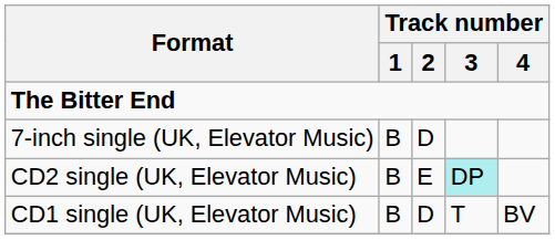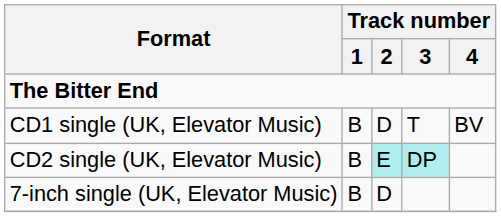 <table class="wikitable">
 <tr>
 <th align="center" rowspan=2>Format</th>
 <th colspan=4>Track number</th>
 </tr>
 <tr>
 <th>1</th>
 <th>2</th>
 <th>3</th>
 <th>4</th>
 </tr>
 <tr>
 <td colspan=5 align="left"><strong>The Bitter End</strong></td>
 </tr>
 <tr>
+<td align="left">CD1 single (UK, Elevator Music)</td>
+<td>B</td>
+<td>D</td>
+<td>T</td>
+<td>BV</td>
+</tr>
+<tr>
+<td align="left">CD2 single (UK, Elevator Music)</td>
+<td>B</td>
+<td style="background: paleturquoise;">E</td>
+<td style="background: paleturquoise;">DP</td>
+<td></td>
+</tr>
+<tr>
 <td align="left">7-inch single (UK, Elevator Music)</td>
 <td>B</td>
 <td>D</td>
 <td></td>
 <td></td>
 </tr>
 <tr>
-<td align="left">CD2 single (UK, Elevator Music)</td>
-<td>B</td>
-<td>E</td>
-<td style="background: paleturquoise;">DP</td>
-<td></td>
-</tr>
-<tr>
-<td align="left">CD1 single (UK, Elevator Music)</td>
-<td>B</td>
-<td>D</td>
-<td>T</td>
-<td>BV</td>
-</tr>
-<tr>
 </tr>
 </table>
